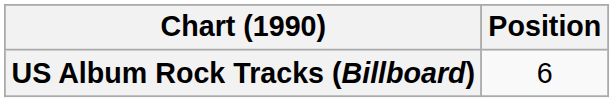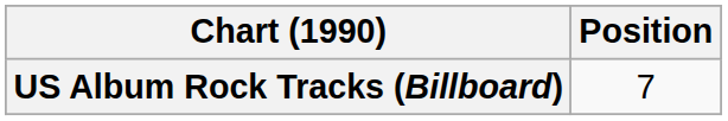 <table class="wikitable plainrowheaders" style="text-align:center">
 <tr>
 <th>Chart (1990)</th>
 <th>Position</th>
 </tr>
 <tr>
 <th scope="row">US Album Rock Tracks (<em>Billboard</em>)</th>
-<td>6</td>
+<td>7</td>
 </tr>
 </table>
